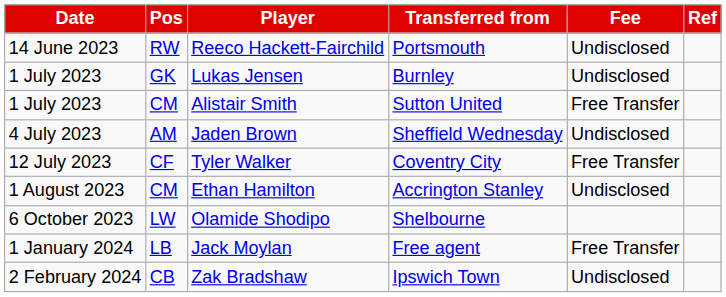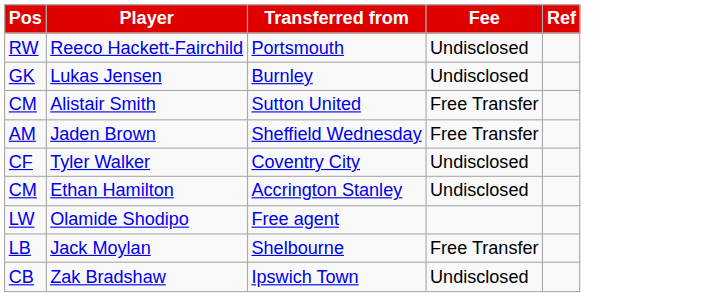 <table class="wikitable plainrowheaders sortable">
 <tr>
-<th style="background:#E00000; color:white;">Date</th>
 <th style="background:#E00000; color:white;">Pos</th>
 <th style="background:#E00000; color:white;">Player</th>
 <th style="background:#E00000; color:white;">Transferred from</th>
 <th style="background:#E00000; color:white;">Fee</th>
 <th style="background:#E00000; color:white;">Ref</th>
 </tr>
 <tr>
-<td>14 June 2023</td>
 <td><a href='#'>RW</a></td>
 <td> <a href='#'>Reeco Hackett-Fairchild</a></td>
 <td> <a href='#'>Portsmouth</a></td>
 <td>Undisclosed</td>
 <td></td>
 </tr>
 <tr>
-<td>1 July 2023</td>
 <td><a href='#'>GK</a></td>
 <td> <a href='#'>Lukas Jensen</a></td>
 <td> <a href='#'>Burnley</a></td>
 <td>Undisclosed</td>
 <td></td>
 </tr>
 <tr>
-<td>1 July 2023</td>
 <td><a href='#'>CM</a></td>
 <td> <a href='#'>Alistair Smith</a></td>
 <td> <a href='#'>Sutton United</a></td>
 <td>Free Transfer</td>
 <td></td>
 </tr>
 <tr>
-<td>4 July 2023</td>
 <td><a href='#'>AM</a></td>
 <td> <a href='#'>Jaden Brown</a></td>
 <td> <a href='#'>Sheffield Wednesday</a></td>
+<td>Free Transfer</td>
+<td></td>
+</tr>
+<tr>
+<td><a href='#'>CF</a></td>
+<td> <a href='#'>Tyler Walker</a></td>
+<td> <a href='#'>Coventry City</a></td>
 <td>Undisclosed</td>
 <td></td>
 </tr>
 <tr>
-<td>12 July 2023</td>
-<td><a href='#'>CF</a></td>
-<td> <a href='#'>Tyler Walker</a></td>
-<td> <a href='#'>Coventry City</a></td>
-<td>Free Transfer</td>
-<td></td>
-</tr>
-<tr>
-<td>1 August 2023</td>
 <td><a href='#'>CM</a></td>
 <td> <a href='#'>Ethan Hamilton</a></td>
 <td> <a href='#'>Accrington Stanley</a></td>
 <td>Undisclosed</td>
 <td></td>
 </tr>
 <tr>
-<td>6 October 2023</td>
 <td><a href='#'>LW</a></td>
 <td> <a href='#'>Olamide Shodipo</a></td>
-<td> <a href='#'>Shelbourne</a></td>
+<td> <a href='#'>Free agent</a></td>
 <td></td>
 <td></td>
 </tr>
 <tr>
-<td>1 January 2024</td>
 <td><a href='#'>LB</a></td>
 <td> <a href='#'>Jack Moylan</a></td>
-<td> <a href='#'>Free agent</a></td>
+<td> <a href='#'>Shelbourne</a></td>
 <td>Free Transfer</td>
 <td></td>
 </tr>
 <tr>
-<td>2 February 2024</td>
 <td><a href='#'>CB</a></td>
 <td> <a href='#'>Zak Bradshaw</a></td>
 <td> <a href='#'>Ipswich Town</a></td>
 <td>Undisclosed</td>
 <td></td>
 </tr>
 </table>
